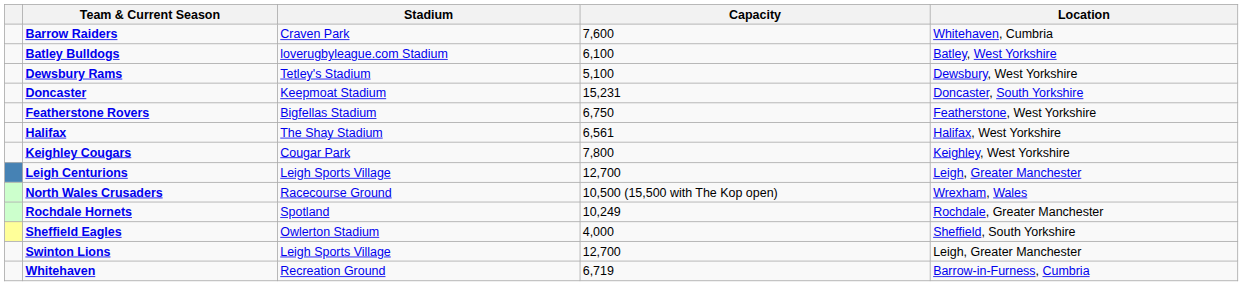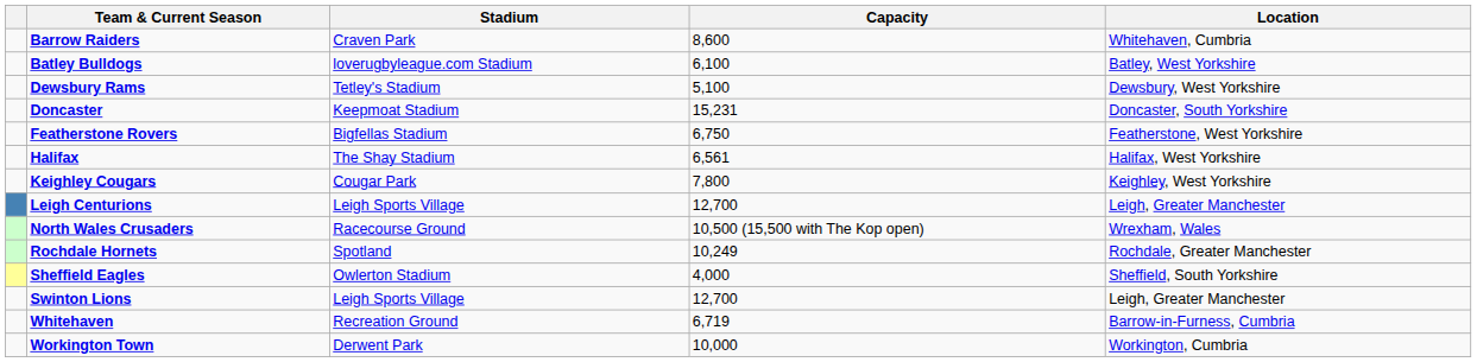 <table class="wikitable sortable" style="width:95%; font-size:95%;">
 <tr>
 <th style="width:15px;" class="unsortable"></th>
 <th>Team & Current Season</th>
 <th>Stadium</th>
 <th>Capacity</th>
 <th>Location</th>
 </tr>
 <tr>
 <td></td>
 <td> <strong><a href='#'>Barrow Raiders</a></strong></td>
 <td><a href='#'>Craven Park</a></td>
-<td>7,600</td>
+<td>8,600</td>
 <td><a href='#'>Whitehaven</a>, Cumbria</td>
 </tr>
 <tr>
 <td></td>
 <td> <strong><a href='#'>Batley Bulldogs</a></strong></td>
 <td><a href='#'>loverugbyleague.com Stadium</a></td>
 <td>6,100</td>
 <td><a href='#'>Batley</a>, <a href='#'>West Yorkshire</a></td>
 </tr>
 <tr>
 <td></td>
 <td> <strong><a href='#'>Dewsbury Rams</a></strong></td>
 <td><a href='#'>Tetley's Stadium</a></td>
 <td>5,100</td>
 <td><a href='#'>Dewsbury</a>, West Yorkshire</td>
 </tr>
 <tr>
 <td></td>
 <td> <strong><a href='#'>Doncaster</a></strong></td>
 <td><a href='#'>Keepmoat Stadium</a></td>
 <td>15,231</td>
 <td><a href='#'>Doncaster</a>, <a href='#'>South Yorkshire</a></td>
 </tr>
 <tr>
 <td></td>
 <td> <strong><a href='#'>Featherstone Rovers</a></strong></td>
 <td><a href='#'>Bigfellas Stadium</a></td>
 <td>6,750</td>
 <td><a href='#'>Featherstone</a>, West Yorkshire</td>
 </tr>
 <tr>
 <td></td>
 <td> <strong><a href='#'>Halifax</a></strong></td>
 <td><a href='#'>The Shay Stadium</a></td>
 <td>6,561</td>
 <td><a href='#'>Halifax</a>, West Yorkshire</td>
 </tr>
 <tr>
 <td></td>
 <td> <strong><a href='#'>Keighley Cougars</a></strong></td>
 <td><a href='#'>Cougar Park</a></td>
 <td>7,800</td>
 <td><a href='#'>Keighley</a>, West Yorkshire</td>
 </tr>
 <tr>
 <td style="background:#4682b4;"></td>
 <td> <strong><a href='#'>Leigh Centurions</a></strong></td>
 <td><a href='#'>Leigh Sports Village</a></td>
 <td>12,700</td>
 <td><a href='#'>Leigh</a>, <a href='#'>Greater Manchester</a></td>
 </tr>
 <tr>
 <td style="background:#CCFFCC;"></td>
 <td> <strong><a href='#'>North Wales Crusaders</a></strong></td>
 <td><a href='#'>Racecourse Ground</a></td>
 <td>10,500 (15,500 with The Kop open)</td>
 <td><a href='#'>Wrexham</a>, <a href='#'>Wales</a></td>
 </tr>
 <tr>
 <td style="background:#CCFFCC;"></td>
 <td> <strong><a href='#'>Rochdale Hornets</a></strong></td>
 <td><a href='#'>Spotland</a></td>
 <td>10,249</td>
 <td><a href='#'>Rochdale</a>, Greater Manchester</td>
 </tr>
 <tr>
 <td style="background:#ff9;"></td>
 <td> <strong><a href='#'>Sheffield Eagles</a></strong></td>
 <td><a href='#'>Owlerton Stadium</a></td>
 <td>4,000</td>
 <td><a href='#'>Sheffield</a>, South Yorkshire</td>
 </tr>
 <tr>
 <td></td>
 <td> <strong><a href='#'>Swinton Lions</a></strong></td>
 <td><a href='#'>Leigh Sports Village</a></td>
 <td>12,700</td>
 <td>Leigh, Greater Manchester</td>
 </tr>
 <tr>
 <td></td>
 <td> <strong><a href='#'>Whitehaven</a></strong></td>
 <td><a href='#'>Recreation Ground</a></td>
 <td>6,719</td>
 <td><a href='#'>Barrow-in-Furness</a>, <a href='#'>Cumbria</a></td>
 </tr>
+<tr>
+<td></td>
+<td> <strong><a href='#'>Workington Town</a></strong></td>
+<td><a href='#'>Derwent Park</a></td>
+<td>10,000</td>
+<td><a href='#'>Workington</a>, Cumbria</td>
+</tr>
 </table>
